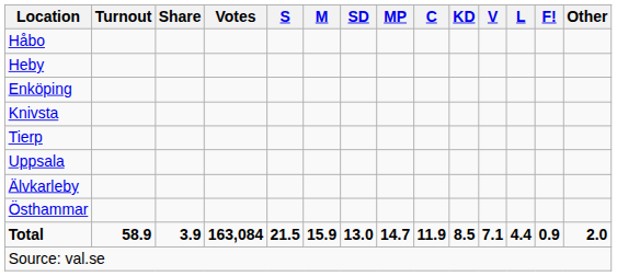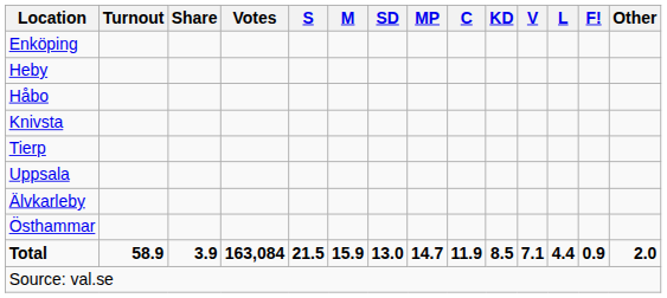 <table class="wikitable sortable" style=text-align:right>
 <tr>
 <th>Location</th>
 <th>Turnout</th>
 <th>Share</th>
 <th>Votes</th>
 <th><a href='#'>S</a></th>
 <th><a href='#'>M</a></th>
 <th><a href='#'>SD</a></th>
 <th><a href='#'>MP</a></th>
 <th><a href='#'>C</a></th>
 <th><a href='#'>KD</a></th>
 <th><a href='#'>V</a></th>
 <th><a href='#'>L</a></th>
 <th><a href='#'>F!</a></th>
 <th>Other</th>
 </tr>
 <tr>
-<td align=left><a href='#'>Håbo</a></td>
+<td align=left><a href='#'>Enköping</a></td>
 <td></td>
 <td></td>
 <td></td>
 <td></td>
 <td></td>
 <td></td>
 <td></td>
 <td></td>
 <td></td>
 <td></td>
 <td></td>
 <td></td>
 <td></td>
 </tr>
 <tr>
 <td align=left><a href='#'>Heby</a></td>
 <td></td>
 <td></td>
 <td></td>
 <td></td>
 <td></td>
 <td></td>
 <td></td>
 <td></td>
 <td></td>
 <td></td>
 <td></td>
 <td></td>
 <td></td>
 </tr>
 <tr>
-<td align=left><a href='#'>Enköping</a></td>
+<td align=left><a href='#'>Håbo</a></td>
 <td></td>
 <td></td>
 <td></td>
 <td></td>
 <td></td>
 <td></td>
 <td></td>
 <td></td>
 <td></td>
 <td></td>
 <td></td>
 <td></td>
 <td></td>
 </tr>
 <tr>
 <td align=left><a href='#'>Knivsta</a></td>
 <td></td>
 <td></td>
 <td></td>
 <td></td>
 <td></td>
 <td></td>
 <td></td>
 <td></td>
 <td></td>
 <td></td>
 <td></td>
 <td></td>
 <td></td>
 </tr>
 <tr>
 <td align=left><a href='#'>Tierp</a></td>
 <td></td>
 <td></td>
 <td></td>
 <td></td>
 <td></td>
 <td></td>
 <td></td>
 <td></td>
 <td></td>
 <td></td>
 <td></td>
 <td></td>
 <td></td>
 </tr>
 <tr>
 <td align=left><a href='#'>Uppsala</a></td>
 <td></td>
 <td></td>
 <td></td>
 <td></td>
 <td></td>
 <td></td>
 <td></td>
 <td></td>
 <td></td>
 <td></td>
 <td></td>
 <td></td>
 <td></td>
 </tr>
 <tr>
 <td align=left><a href='#'>Älvkarleby</a></td>
 <td></td>
 <td></td>
 <td></td>
 <td></td>
 <td></td>
 <td></td>
 <td></td>
 <td></td>
 <td></td>
 <td></td>
 <td></td>
 <td></td>
 <td></td>
 </tr>
 <tr>
 <td align=left><a href='#'>Östhammar</a></td>
 <td></td>
 <td></td>
 <td></td>
 <td></td>
 <td></td>
 <td></td>
 <td></td>
 <td></td>
 <td></td>
 <td></td>
 <td></td>
 <td></td>
 <td></td>
 </tr>
 <tr>
 <td align=left><strong>Total</strong></td>
 <td><strong>58.9</strong></td>
 <td><strong>3.9</strong></td>
 <td><strong>163,084</strong></td>
 <td><strong>21.5</strong></td>
 <td><strong>15.9</strong></td>
 <td><strong>13.0</strong></td>
 <td><strong>14.7</strong></td>
 <td><strong>11.9</strong></td>
 <td><strong>8.5</strong></td>
 <td><strong>7.1</strong></td>
 <td><strong>4.4</strong></td>
 <td><strong>0.9</strong></td>
 <td><strong>2.0</strong></td>
 </tr>
 <tr>
 <td align=left colspan=14>Source: val.se </td>
 </tr>
 </table>
